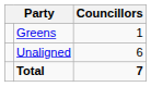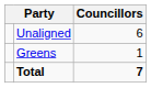 <table class="wikitable">
 <tr>
 <th colspan="2">Party</th>
 <th>Councillors</th>
 </tr>
 <tr>
 <td> </td>
-<td><a href='#'>Greens</a></td>
-<td align=right>1</td>
+<td><a href='#'>Unaligned</a></td>
+<td align=right>6</td>
 </tr>
 <tr>
 <td> </td>
-<td><a href='#'>Unaligned</a></td>
-<td align=right>6</td>
+<td><a href='#'>Greens</a></td>
+<td align=right>1</td>
 </tr>
 <tr>
 <td></td>
 <td><strong>Total</strong></td>
 <td align=right><strong>7</strong></td>
 </tr>
 </table>
